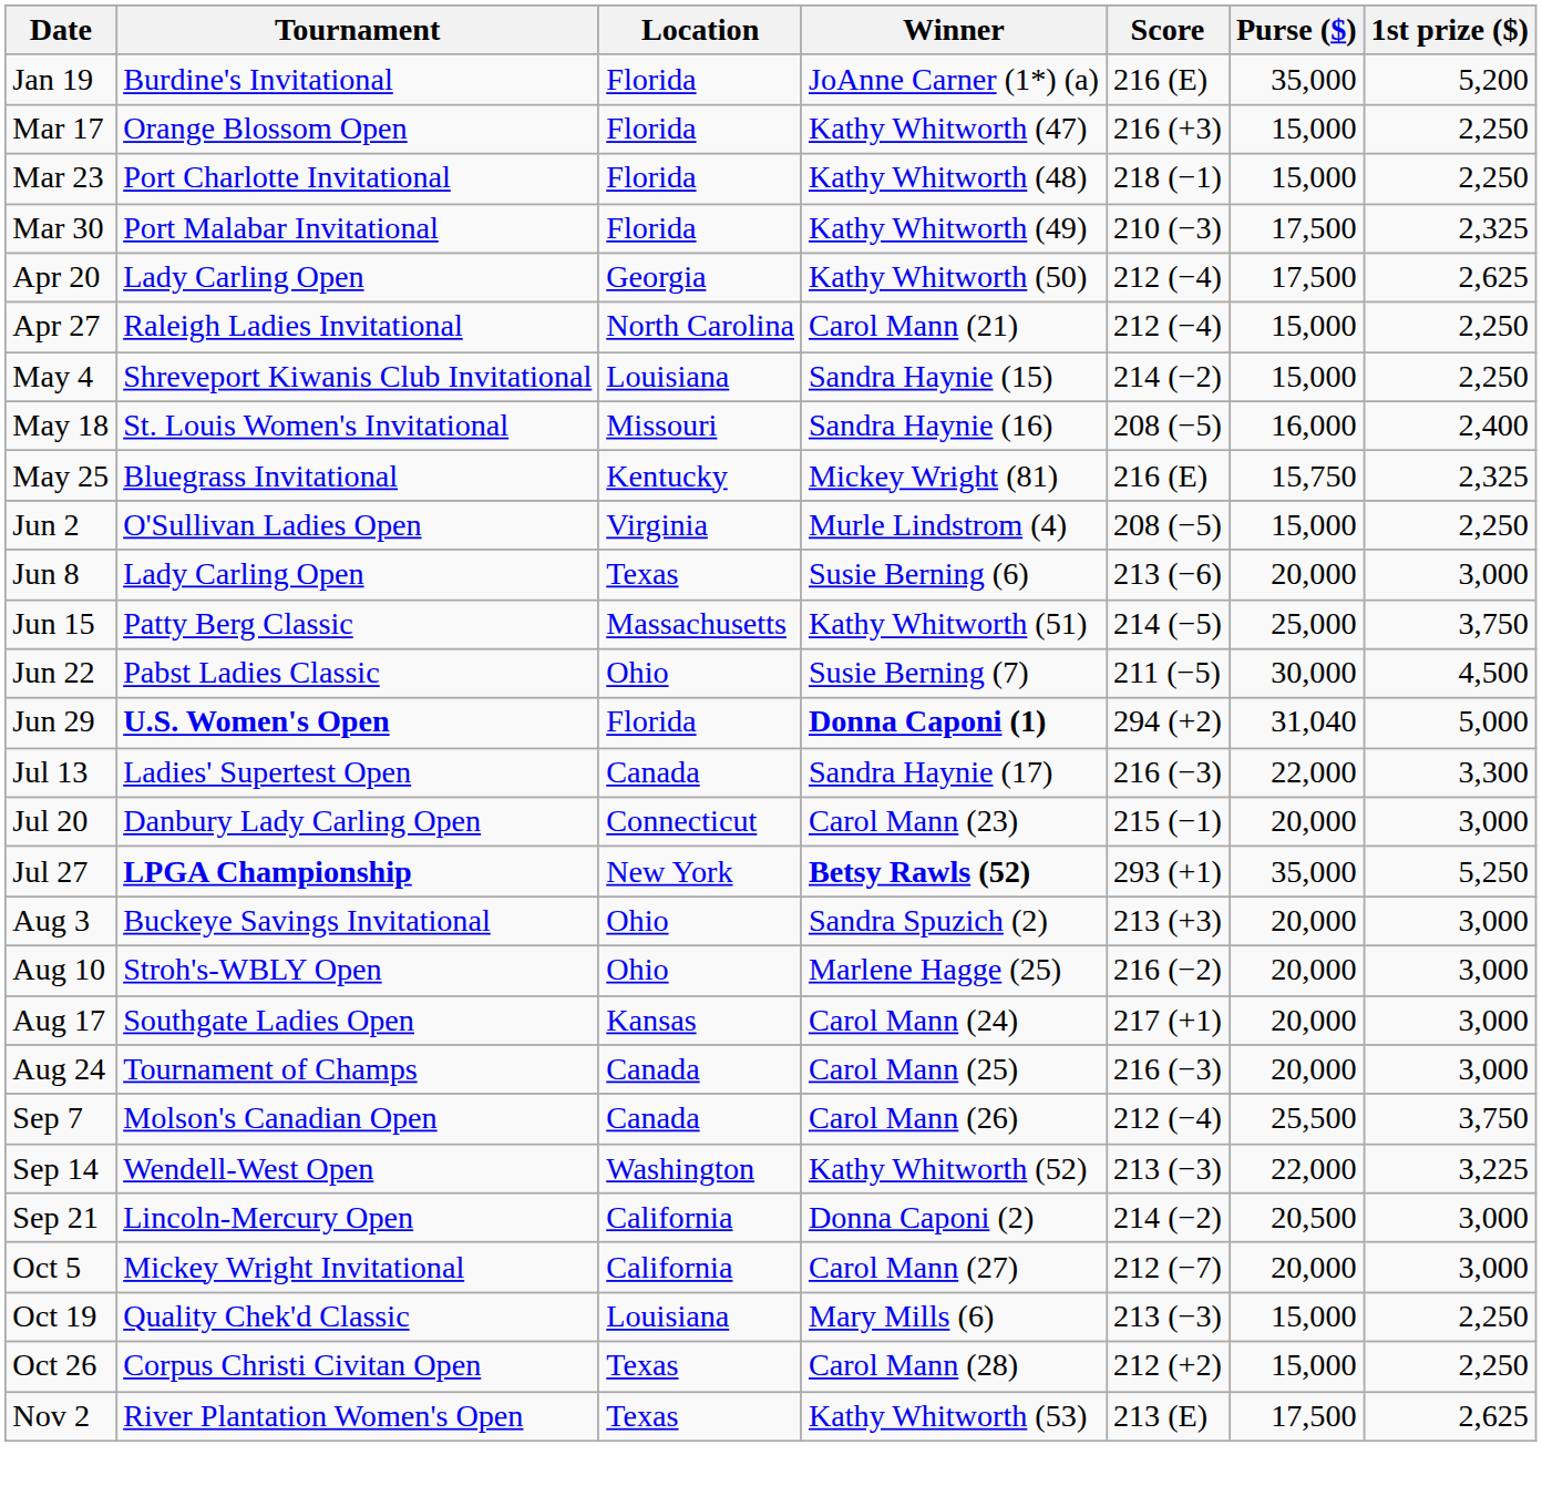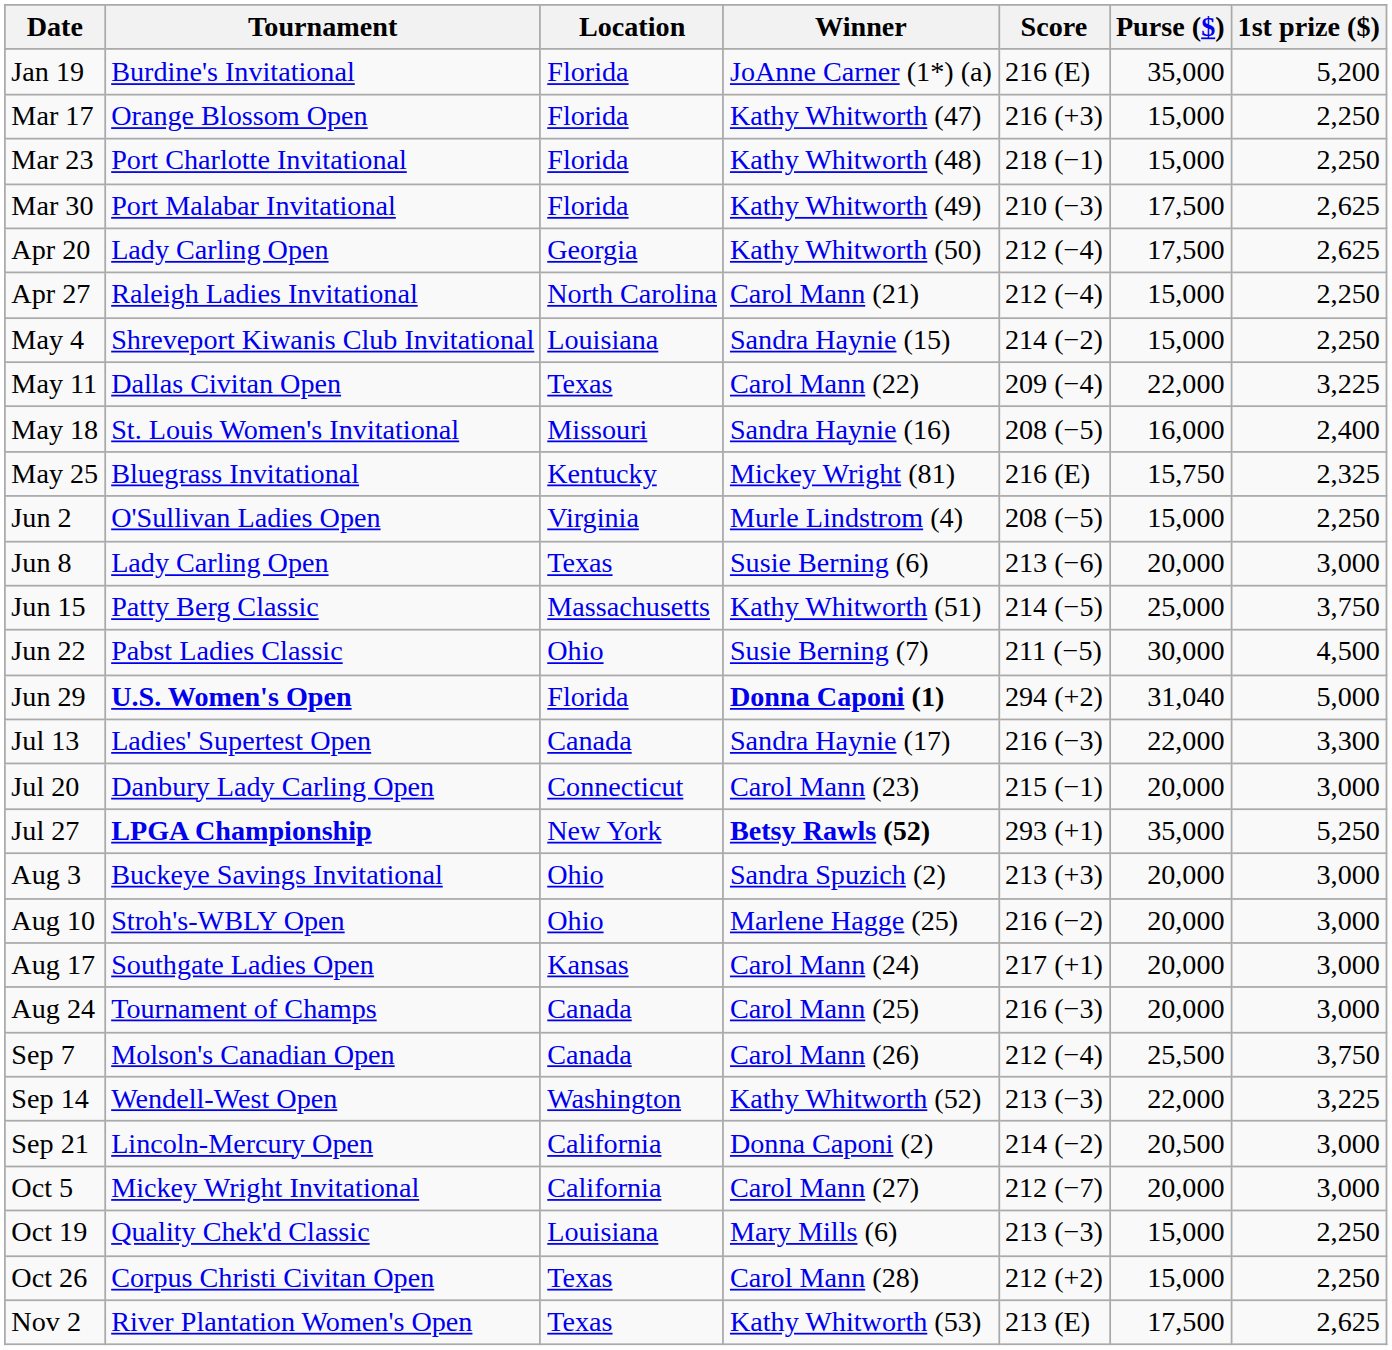 <table class=wikitable>
 <tr>
 <th>Date</th>
 <th>Tournament</th>
 <th>Location</th>
 <th>Winner</th>
 <th>Score</th>
 <th>Purse (<a href='#'>$</a>)</th>
 <th>1st prize ($)</th>
 </tr>
 <tr>
 <td>Jan 19</td>
 <td><a href='#'>Burdine's Invitational</a></td>
 <td><a href='#'>Florida</a></td>
 <td> <a href='#'>JoAnne Carner</a> (1*) (a)</td>
 <td>216 (E)</td>
 <td align=right>35,000</td>
 <td align=right>5,200</td>
 </tr>
 <tr>
 <td>Mar 17</td>
 <td><a href='#'>Orange Blossom Open</a></td>
 <td><a href='#'>Florida</a></td>
 <td> <a href='#'>Kathy Whitworth</a> (47)</td>
 <td>216 (+3)</td>
 <td align=right>15,000</td>
 <td align=right>2,250</td>
 </tr>
 <tr>
 <td>Mar 23</td>
 <td><a href='#'>Port Charlotte Invitational</a></td>
 <td><a href='#'>Florida</a></td>
 <td> <a href='#'>Kathy Whitworth</a> (48)</td>
 <td>218 (−1)</td>
 <td align=right>15,000</td>
 <td align=right>2,250</td>
 </tr>
 <tr>
 <td>Mar 30</td>
 <td><a href='#'>Port Malabar Invitational</a></td>
 <td><a href='#'>Florida</a></td>
 <td> <a href='#'>Kathy Whitworth</a> (49)</td>
 <td>210 (−3)</td>
 <td align=right>17,500</td>
-<td align=right>2,325</td>
+<td align=right>2,625</td>
 </tr>
 <tr>
 <td>Apr 20</td>
 <td><a href='#'>Lady Carling Open</a></td>
 <td><a href='#'>Georgia</a></td>
 <td> <a href='#'>Kathy Whitworth</a> (50)</td>
 <td>212 (−4)</td>
 <td align=right>17,500</td>
 <td align=right>2,625</td>
 </tr>
 <tr>
 <td>Apr 27</td>
 <td><a href='#'>Raleigh Ladies Invitational</a></td>
 <td><a href='#'>North Carolina</a></td>
 <td> <a href='#'>Carol Mann</a> (21)</td>
 <td>212 (−4)</td>
 <td align=right>15,000</td>
 <td align=right>2,250</td>
 </tr>
 <tr>
 <td>May 4</td>
 <td><a href='#'>Shreveport Kiwanis Club Invitational</a></td>
 <td><a href='#'>Louisiana</a></td>
 <td> <a href='#'>Sandra Haynie</a> (15)</td>
 <td>214 (−2)</td>
 <td align=right>15,000</td>
 <td align=right>2,250</td>
+</tr>
+<tr>
+<td>May 11</td>
+<td><a href='#'>Dallas Civitan Open</a></td>
+<td><a href='#'>Texas</a></td>
+<td> <a href='#'>Carol Mann</a> (22)</td>
+<td>209 (−4)</td>
+<td align=right>22,000</td>
+<td align=right>3,225</td>
 </tr>
 <tr>
 <td>May 18</td>
 <td><a href='#'>St. Louis Women's Invitational</a></td>
 <td><a href='#'>Missouri</a></td>
 <td> <a href='#'>Sandra Haynie</a> (16)</td>
 <td>208 (−5)</td>
 <td align=right>16,000</td>
 <td align=right>2,400</td>
 </tr>
 <tr>
 <td>May 25</td>
 <td><a href='#'>Bluegrass Invitational</a></td>
 <td><a href='#'>Kentucky</a></td>
 <td> <a href='#'>Mickey Wright</a> (81)</td>
 <td>216 (E)</td>
 <td align=right>15,750</td>
 <td align=right>2,325</td>
 </tr>
 <tr>
 <td>Jun 2</td>
 <td><a href='#'>O'Sullivan Ladies Open</a></td>
 <td><a href='#'>Virginia</a></td>
 <td> <a href='#'>Murle Lindstrom</a> (4)</td>
 <td>208 (−5)</td>
 <td align=right>15,000</td>
 <td align=right>2,250</td>
 </tr>
 <tr>
 <td>Jun 8</td>
 <td><a href='#'>Lady Carling Open</a></td>
 <td><a href='#'>Texas</a></td>
 <td> <a href='#'>Susie Berning</a> (6)</td>
 <td>213 (−6)</td>
 <td align=right>20,000</td>
 <td align=right>3,000</td>
 </tr>
 <tr>
 <td>Jun 15</td>
 <td><a href='#'>Patty Berg Classic</a></td>
 <td><a href='#'>Massachusetts</a></td>
 <td> <a href='#'>Kathy Whitworth</a> (51)</td>
 <td>214 (−5)</td>
 <td align=right>25,000</td>
 <td align=right>3,750</td>
 </tr>
 <tr>
 <td>Jun 22</td>
 <td><a href='#'>Pabst Ladies Classic</a></td>
 <td><a href='#'>Ohio</a></td>
 <td> <a href='#'>Susie Berning</a> (7)</td>
 <td>211 (−5)</td>
 <td align=right>30,000</td>
 <td align=right>4,500</td>
 </tr>
 <tr>
 <td>Jun 29</td>
 <td><strong><a href='#'>U.S. Women's Open</a></strong></td>
 <td><a href='#'>Florida</a></td>
 <td> <strong><a href='#'>Donna Caponi</a> (1)</strong></td>
 <td>294 (+2)</td>
 <td align=right>31,040</td>
 <td align=right>5,000</td>
 </tr>
 <tr>
 <td>Jul 13</td>
 <td><a href='#'>Ladies' Supertest Open</a></td>
 <td><a href='#'>Canada</a></td>
 <td> <a href='#'>Sandra Haynie</a> (17)</td>
 <td>216 (−3)</td>
 <td align=right>22,000</td>
 <td align=right>3,300</td>
 </tr>
 <tr>
 <td>Jul 20</td>
 <td><a href='#'>Danbury Lady Carling Open</a></td>
 <td><a href='#'>Connecticut</a></td>
 <td> <a href='#'>Carol Mann</a> (23)</td>
 <td>215 (−1)</td>
 <td align=right>20,000</td>
 <td align=right>3,000</td>
 </tr>
 <tr>
 <td>Jul 27</td>
 <td><strong><a href='#'>LPGA Championship</a></strong></td>
 <td><a href='#'>New York</a></td>
 <td> <strong><a href='#'>Betsy Rawls</a> (52)</strong></td>
 <td>293 (+1)</td>
 <td align=right>35,000</td>
 <td align=right>5,250</td>
 </tr>
 <tr>
 <td>Aug 3</td>
 <td><a href='#'>Buckeye Savings Invitational</a></td>
 <td><a href='#'>Ohio</a></td>
 <td> <a href='#'>Sandra Spuzich</a> (2)</td>
 <td>213 (+3)</td>
 <td align=right>20,000</td>
 <td align=right>3,000</td>
 </tr>
 <tr>
 <td>Aug 10</td>
 <td><a href='#'>Stroh's-WBLY Open</a></td>
 <td><a href='#'>Ohio</a></td>
 <td> <a href='#'>Marlene Hagge</a> (25)</td>
 <td>216 (−2)</td>
 <td align=right>20,000</td>
 <td align=right>3,000</td>
 </tr>
 <tr>
 <td>Aug 17</td>
 <td><a href='#'>Southgate Ladies Open</a></td>
 <td><a href='#'>Kansas</a></td>
 <td> <a href='#'>Carol Mann</a> (24)</td>
 <td>217 (+1)</td>
 <td align=right>20,000</td>
 <td align=right>3,000</td>
 </tr>
 <tr>
 <td>Aug 24</td>
 <td><a href='#'>Tournament of Champs</a></td>
 <td><a href='#'>Canada</a></td>
 <td> <a href='#'>Carol Mann</a> (25)</td>
 <td>216 (−3)</td>
 <td align=right>20,000</td>
 <td align=right>3,000</td>
 </tr>
 <tr>
 <td>Sep 7</td>
 <td><a href='#'>Molson's Canadian Open</a></td>
 <td><a href='#'>Canada</a></td>
 <td> <a href='#'>Carol Mann</a> (26)</td>
 <td>212 (−4)</td>
 <td align=right>25,500</td>
 <td align=right>3,750</td>
 </tr>
 <tr>
 <td>Sep 14</td>
 <td><a href='#'>Wendell-West Open</a></td>
 <td><a href='#'>Washington</a></td>
 <td> <a href='#'>Kathy Whitworth</a> (52)</td>
 <td>213 (−3)</td>
 <td align=right>22,000</td>
 <td align=right>3,225</td>
 </tr>
 <tr>
 <td>Sep 21</td>
 <td><a href='#'>Lincoln-Mercury Open</a></td>
 <td><a href='#'>California</a></td>
 <td> <a href='#'>Donna Caponi</a> (2)</td>
 <td>214 (−2)</td>
 <td align=right>20,500</td>
 <td align=right>3,000</td>
 </tr>
 <tr>
 <td>Oct 5</td>
 <td><a href='#'>Mickey Wright Invitational</a></td>
 <td><a href='#'>California</a></td>
 <td> <a href='#'>Carol Mann</a> (27)</td>
 <td>212 (−7)</td>
 <td align=right>20,000</td>
 <td align=right>3,000</td>
 </tr>
 <tr>
 <td>Oct 19</td>
 <td><a href='#'>Quality Chek'd Classic</a></td>
 <td><a href='#'>Louisiana</a></td>
 <td> <a href='#'>Mary Mills</a> (6)</td>
 <td>213 (−3)</td>
 <td align=right>15,000</td>
 <td align=right>2,250</td>
 </tr>
 <tr>
 <td>Oct 26</td>
 <td><a href='#'>Corpus Christi Civitan Open</a></td>
 <td><a href='#'>Texas</a></td>
 <td> <a href='#'>Carol Mann</a> (28)</td>
 <td>212 (+2)</td>
 <td align=right>15,000</td>
 <td align=right>2,250</td>
 </tr>
 <tr>
 <td>Nov 2</td>
 <td><a href='#'>River Plantation Women's Open</a></td>
 <td><a href='#'>Texas</a></td>
 <td> <a href='#'>Kathy Whitworth</a> (53)</td>
 <td>213 (E)</td>
 <td align=right>17,500</td>
 <td align=right>2,625</td>
 </tr>
 </table>
